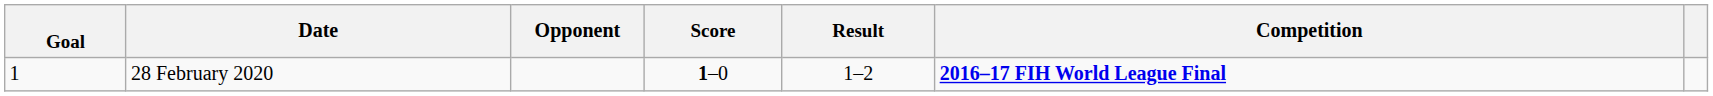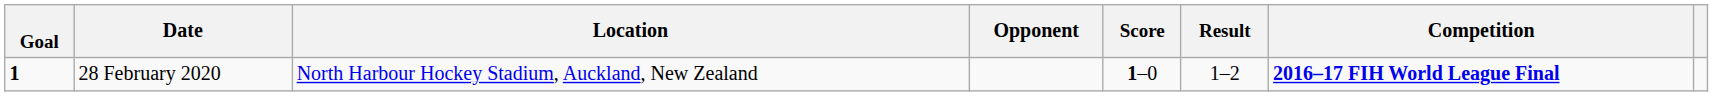 <table class="wikitable sortable" style="font-size:90%" width=97%>
 <tr>
 <th style="font-size:95%;" data-sort-type=number><br>Goal</th>
 <th align=center>Date</th>
+<th>Location</th>
 <th width=90>Opponent</th>
 <th data-sort-type="number" style="font-size:95%">Score</th>
 <th data-sort-type="number" style="font-size:95%">Result</th>
 <th>Competition</th>
 <th></th>
 </tr>
 <tr>
-<td>1</td>
+<td><strong>1</strong></td>
 <td>28 February 2020</td>
+<td><a href='#'>North Harbour Hockey Stadium</a>, <a href='#'>Auckland</a>, New Zealand</td>
 <td></td>
 <td align="center"><strong>1</strong>–0</td>
 <td align="center">1–2</td>
 <td><strong><a href='#'>2016–17 FIH World League Final</a></strong></td>
 <td></td>
 </tr>
 </table>
